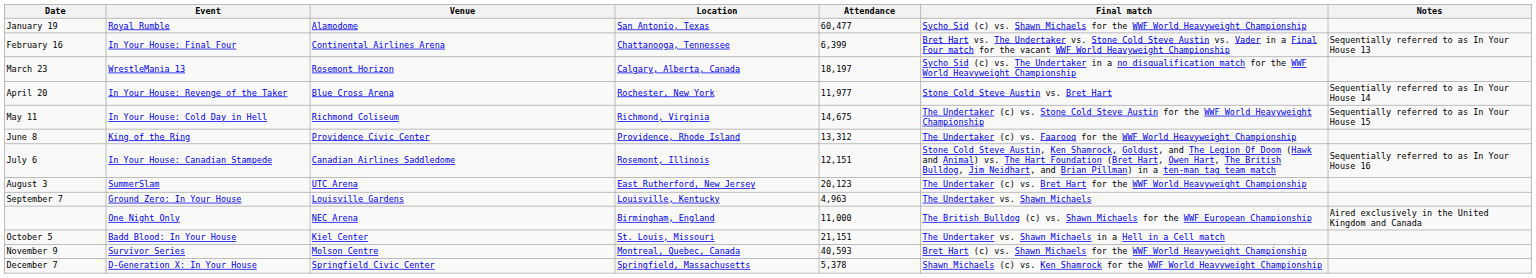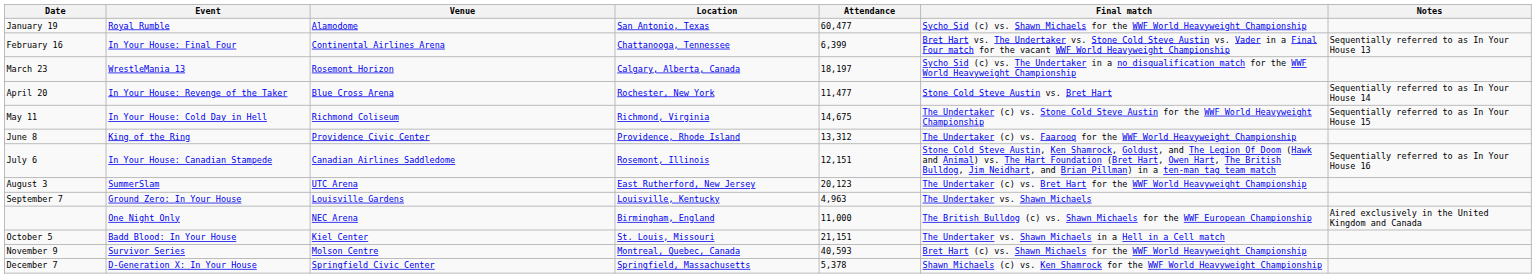 <table id="Past_events_1997" class="sortable wikitable succession-box" style="font-size:85%; width:100%">
 <tr>
 <th scope="col" style="width:5%;">Date</th>
 <th scope="col" style="width:10%;">Event</th>
 <th scope="col" style="width:15%;">Venue</th>
 <th scope="col" style="width:10%;">Location</th>
 <th scope="col" style="width:5%;">Attendance</th>
 <th scope="col" style="width:20%;">Final match</th>
 <th scope="col" style="width:10%;">Notes</th>
 </tr>
 <tr>
 <td>January 19</td>
 <td><a href='#'>Royal Rumble</a></td>
 <td><a href='#'>Alamodome</a></td>
 <td><a href='#'>San Antonio, Texas</a></td>
 <td>60,477</td>
 <td><a href='#'>Sycho Sid</a> (c) vs. <a href='#'>Shawn Michaels</a> for the <a href='#'>WWF World Heavyweight Championship</a></td>
 <td></td>
 </tr>
 <tr>
 <td>February 16</td>
 <td><a href='#'>In Your House: Final Four</a></td>
 <td><a href='#'>Continental Airlines Arena</a></td>
 <td><a href='#'>Chattanooga, Tennessee</a></td>
 <td>6,399</td>
 <td><a href='#'>Bret Hart</a> vs. <a href='#'>The Undertaker</a> vs. <a href='#'>Stone Cold Steve Austin</a> vs. <a href='#'>Vader</a> in a <a href='#'>Final Four match</a> for the vacant <a href='#'>WWF World Heavyweight Championship</a></td>
 <td>Sequentially referred to as In Your House 13</td>
 </tr>
 <tr>
 <td>March 23</td>
 <td><a href='#'>WrestleMania 13</a></td>
 <td><a href='#'>Rosemont Horizon</a></td>
 <td><a href='#'>Calgary, Alberta, Canada</a></td>
 <td>18,197</td>
 <td><a href='#'>Sycho Sid</a> (c) vs. <a href='#'>The Undertaker</a> in a <a href='#'>no disqualification match</a> for the <a href='#'>WWF World Heavyweight Championship</a></td>
 <td></td>
 </tr>
 <tr>
 <td>April 20</td>
 <td><a href='#'>In Your House: Revenge of the Taker</a></td>
 <td><a href='#'>Blue Cross Arena</a></td>
 <td><a href='#'>Rochester, New York</a></td>
-<td>11,977</td>
+<td>11,477</td>
 <td><a href='#'>Stone Cold Steve Austin</a> vs. <a href='#'>Bret Hart</a></td>
 <td>Sequentially referred to as In Your House 14</td>
 </tr>
 <tr>
 <td>May 11</td>
 <td><a href='#'>In Your House: Cold Day in Hell</a></td>
 <td><a href='#'>Richmond Coliseum</a></td>
 <td><a href='#'>Richmond, Virginia</a></td>
 <td>14,675</td>
 <td><a href='#'>The Undertaker</a> (c) vs. <a href='#'>Stone Cold Steve Austin</a> for the <a href='#'>WWF World Heavyweight Championship</a></td>
 <td>Sequentially referred to as In Your House 15</td>
 </tr>
 <tr>
 <td>June 8</td>
 <td><a href='#'>King of the Ring</a></td>
 <td><a href='#'>Providence Civic Center</a></td>
 <td><a href='#'>Providence, Rhode Island</a></td>
 <td>13,312</td>
 <td><a href='#'>The Undertaker</a> (c) vs. <a href='#'>Faarooq</a> for the <a href='#'>WWF World Heavyweight Championship</a></td>
 <td></td>
 </tr>
 <tr>
 <td>July 6</td>
 <td><a href='#'>In Your House: Canadian Stampede</a></td>
 <td><a href='#'>Canadian Airlines Saddledome</a></td>
 <td><a href='#'>Rosemont, Illinois</a></td>
 <td>12,151</td>
 <td><a href='#'>Stone Cold Steve Austin</a>, <a href='#'>Ken Shamrock</a>, <a href='#'>Goldust</a>, and <a href='#'>The Legion Of Doom</a> (<a href='#'>Hawk</a> and <a href='#'>Animal</a>) vs. <a href='#'>The Hart Foundation</a> (<a href='#'>Bret Hart</a>, <a href='#'>Owen Hart</a>, <a href='#'>The British Bulldog</a>, <a href='#'>Jim Neidhart</a>, and <a href='#'>Brian Pillman</a>) in a <a href='#'>ten-man tag team match</a></td>
 <td>Sequentially referred to as In Your House 16</td>
 </tr>
 <tr>
 <td>August 3</td>
 <td><a href='#'>SummerSlam</a></td>
 <td><a href='#'>UTC Arena</a></td>
 <td><a href='#'>East Rutherford, New Jersey</a></td>
 <td>20,123</td>
 <td><a href='#'>The Undertaker</a> (c) vs. <a href='#'>Bret Hart</a> for the <a href='#'>WWF World Heavyweight Championship</a></td>
 <td></td>
 </tr>
 <tr>
 <td>September 7</td>
 <td><a href='#'>Ground Zero: In Your House</a></td>
 <td><a href='#'>Louisville Gardens</a></td>
 <td><a href='#'>Louisville, Kentucky</a></td>
 <td>4,963</td>
 <td><a href='#'>The Undertaker</a> vs. <a href='#'>Shawn Michaels</a></td>
 <td></td>
 </tr>
 <tr>
 <td></td>
 <td><a href='#'>One Night Only</a></td>
 <td><a href='#'>NEC Arena</a></td>
 <td><a href='#'>Birmingham, England</a></td>
 <td>11,000</td>
 <td><a href='#'>The British Bulldog</a> (c) vs. <a href='#'>Shawn Michaels</a> for the <a href='#'>WWF European Championship</a></td>
 <td>Aired exclusively in the United Kingdom and Canada</td>
 </tr>
 <tr>
 <td>October 5</td>
 <td><a href='#'>Badd Blood: In Your House</a></td>
 <td><a href='#'>Kiel Center</a></td>
 <td><a href='#'>St. Louis, Missouri</a></td>
 <td>21,151</td>
 <td><a href='#'>The Undertaker</a> vs. <a href='#'>Shawn Michaels</a> in a <a href='#'>Hell in a Cell match</a></td>
 <td></td>
 </tr>
 <tr>
 <td>November 9</td>
 <td><a href='#'>Survivor Series</a></td>
 <td><a href='#'>Molson Centre</a></td>
 <td><a href='#'>Montreal, Quebec, Canada</a></td>
 <td>40,593</td>
 <td><a href='#'>Bret Hart</a> (c) vs. <a href='#'>Shawn Michaels</a> for the <a href='#'>WWF World Heavyweight Championship</a></td>
 <td></td>
 </tr>
 <tr>
 <td>December 7</td>
 <td><a href='#'>D-Generation X: In Your House</a></td>
 <td><a href='#'>Springfield Civic Center</a></td>
 <td><a href='#'>Springfield, Massachusetts</a></td>
 <td>5,378</td>
 <td><a href='#'>Shawn Michaels</a> (c) vs. <a href='#'>Ken Shamrock</a> for the <a href='#'>WWF World Heavyweight Championship</a></td>
 <td></td>
 </tr>
 </table>
